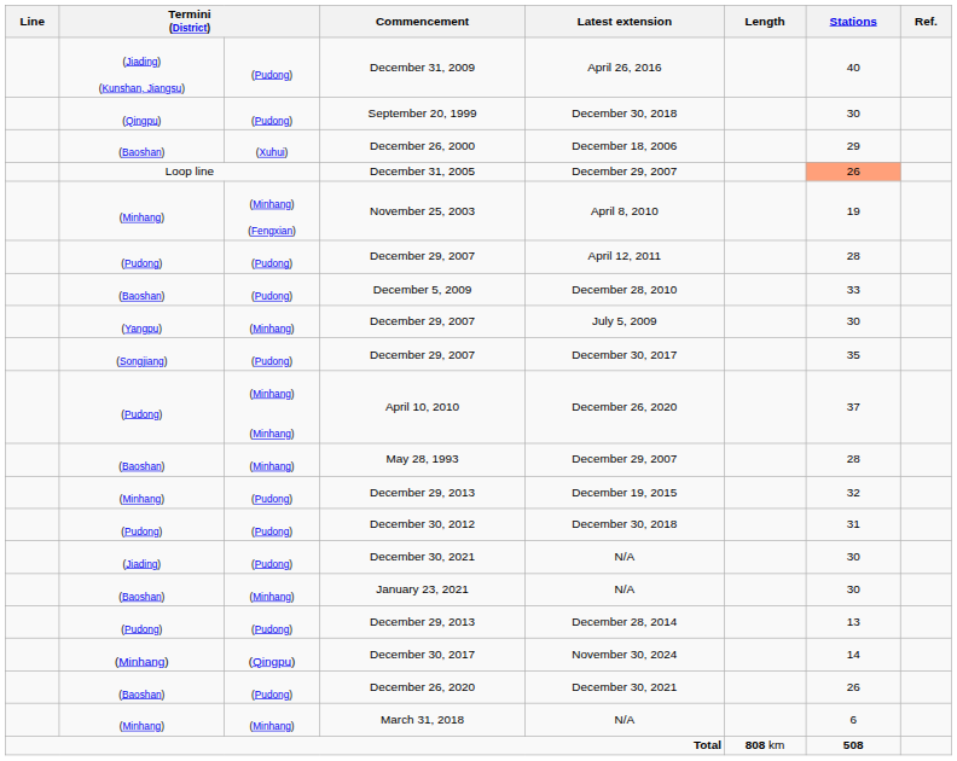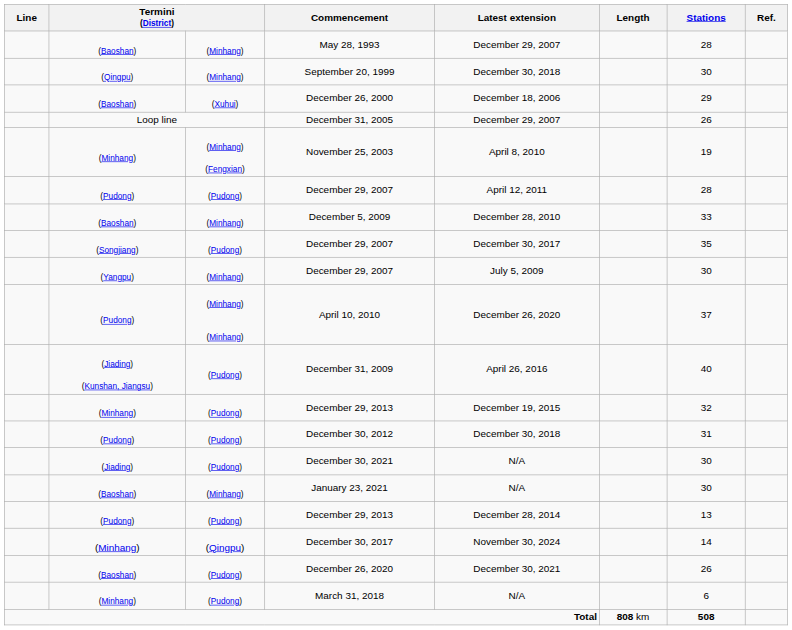 <table class="wikitable sortable" style="text-align:center; width:100%">
 <tr>
 <th data-sort-type="text">Line</th>
 <th colspan="2" class="unsortable">Termini<br><small>(<a href='#'>District</a>)</small></th>
 <th data-sort-type="date">Commencement</th>
 <th data-sort-type="date">Latest extension</th>
 <th>Length</th>
 <th><a href='#'>Stations</a></th>
 <th class=unsortable>Ref.</th>
 </tr>
 <tr>
 <td></td>
-<td><small><br>(<a href='#'>Jiading</a>)</small><br><small><br>(<a href='#'>Kunshan, Jiangsu</a>)</small></td>
-<td><small><br>(<a href='#'>Pudong</a>)</small></td>
-<td>December 31, 2009</td>
-<td>April 26, 2016</td>
+<td><small><br>(<a href='#'>Baoshan</a>)</small></td>
+<td><small><br>(<a href='#'>Minhang</a>)</small></td>
+<td>May 28, 1993</td>
+<td>December 29, 2007</td>
 <td></td>
-<td>40</td>
+<td>28</td>
 <td></td>
 </tr>
 <tr>
 <td></td>
 <td><small><br>(<a href='#'>Qingpu</a>)</small></td>
-<td><small><br>(<a href='#'>Pudong</a>)</small></td>
+<td><small><br>(<a href='#'>Minhang</a>)</small></td>
 <td>September 20, 1999</td>
 <td>December 30, 2018</td>
 <td></td>
 <td>30</td>
 <td></td>
 </tr>
 <tr>
 <td></td>
 <td><small><br>(<a href='#'>Baoshan</a>)</small></td>
 <td><small><br>(<a href='#'>Xuhui</a>)</small></td>
 <td>December 26, 2000</td>
 <td>December 18, 2006</td>
 <td></td>
 <td>29</td>
 <td></td>
 </tr>
 <tr>
 <td></td>
 <td colspan=2>Loop line</td>
 <td>December 31, 2005</td>
 <td>December 29, 2007</td>
 <td></td>
-<td style="background: lightsalmon;">26</td>
+<td>26</td>
 <td></td>
 </tr>
 <tr>
 <td></td>
 <td><small><br>(<a href='#'>Minhang</a>)</small></td>
 <td><small><br>(<a href='#'>Minhang</a>)</small><br><small><br>(<a href='#'>Fengxian</a>)</small></td>
 <td>November 25, 2003</td>
 <td>April 8, 2010</td>
 <td></td>
 <td>19</td>
 <td></td>
 </tr>
 <tr>
 <td></td>
 <td><small><br>(<a href='#'>Pudong</a>)</small></td>
 <td><small><br>(<a href='#'>Pudong</a>)</small></td>
 <td>December 29, 2007</td>
 <td>April 12, 2011</td>
 <td></td>
 <td>28</td>
 <td></td>
 </tr>
 <tr>
 <td></td>
 <td><small><br>(<a href='#'>Baoshan</a>)</small></td>
-<td><small><br>(<a href='#'>Pudong</a>)</small></td>
+<td><small><br>(<a href='#'>Minhang</a>)</small></td>
 <td>December 5, 2009</td>
 <td>December 28, 2010</td>
 <td></td>
 <td>33</td>
+<td></td>
+</tr>
+<tr>
+<td></td>
+<td><small><br>(<a href='#'>Songjiang</a>)</small></td>
+<td><small><br>(<a href='#'>Pudong</a>)</small></td>
+<td>December 29, 2007</td>
+<td>December 30, 2017</td>
+<td></td>
+<td>35</td>
 <td></td>
 </tr>
 <tr>
 <td></td>
 <td><small><br>(<a href='#'>Yangpu</a>)</small></td>
 <td><small><br>(<a href='#'>Minhang</a>)</small></td>
 <td>December 29, 2007</td>
 <td>July 5, 2009</td>
 <td></td>
 <td>30</td>
 <td></td>
 </tr>
 <tr>
 <td></td>
-<td><small><br>(<a href='#'>Songjiang</a>)</small></td>
-<td><small><br>(<a href='#'>Pudong</a>)</small></td>
-<td>December 29, 2007</td>
-<td>December 30, 2017</td>
-<td></td>
-<td>35</td>
-<td></td>
-</tr>
-<tr>
-<td></td>
 <td><small><br>(<a href='#'>Pudong</a>)</small></td>
 <td><small><br>(<a href='#'>Minhang</a>)</small><br><br><small><br>(<a href='#'>Minhang</a>)</small></td>
 <td>April 10, 2010</td>
 <td>December 26, 2020</td>
 <td></td>
 <td>37</td>
 <td></td>
 </tr>
 <tr>
 <td></td>
-<td><small><br>(<a href='#'>Baoshan</a>)</small></td>
-<td><small><br>(<a href='#'>Minhang</a>)</small></td>
-<td>May 28, 1993</td>
-<td>December 29, 2007</td>
+<td><small><br>(<a href='#'>Jiading</a>)</small><br><small><br>(<a href='#'>Kunshan, Jiangsu</a>)</small></td>
+<td><small><br>(<a href='#'>Pudong</a>)</small></td>
+<td>December 31, 2009</td>
+<td>April 26, 2016</td>
 <td></td>
-<td>28</td>
+<td>40</td>
 <td></td>
 </tr>
 <tr>
 <td></td>
 <td><small><br>(<a href='#'>Minhang</a>)</small></td>
 <td><small><br>(<a href='#'>Pudong</a>)</small></td>
 <td>December 29, 2013</td>
 <td>December 19, 2015</td>
 <td></td>
 <td>32</td>
 <td></td>
 </tr>
 <tr>
 <td></td>
 <td><small><br>(<a href='#'>Pudong</a>)</small></td>
 <td><small><br>(<a href='#'>Pudong</a>)</small></td>
 <td>December 30, 2012</td>
 <td>December 30, 2018</td>
 <td></td>
 <td>31</td>
 <td></td>
 </tr>
 <tr>
 <td></td>
 <td><small><br>(<a href='#'>Jiading</a>)</small></td>
 <td><small><br>(<a href='#'>Pudong</a>)</small></td>
 <td>December 30, 2021</td>
 <td data-sort-value="30 December 2021">N/A</td>
 <td></td>
 <td>30</td>
 <td></td>
 </tr>
 <tr>
 <td></td>
 <td><small><br>(<a href='#'>Baoshan</a>)</small></td>
 <td><small><br>(<a href='#'>Minhang</a>)</small></td>
 <td>January 23, 2021</td>
 <td data-sort-value="23 January 2021">N/A</td>
 <td></td>
 <td>30</td>
 <td></td>
 </tr>
 <tr>
 <td></td>
 <td><small><br>(<a href='#'>Pudong</a>)</small></td>
 <td><small><br>(<a href='#'>Pudong</a>)</small></td>
 <td>December 29, 2013</td>
 <td>December 28, 2014</td>
 <td></td>
 <td>13</td>
 <td></td>
 </tr>
 <tr>
 <td></td>
 <td><br>(<a href='#'>Minhang</a>)</td>
 <td><br>(<a href='#'>Qingpu</a>)</td>
 <td>December 30, 2017</td>
 <td>November 30, 2024</td>
 <td></td>
 <td>14</td>
 <td></td>
 </tr>
 <tr>
 <td></td>
 <td><small><br>(<a href='#'>Baoshan</a>)</small></td>
 <td><small><br>(<a href='#'>Pudong</a>)</small></td>
 <td>December 26, 2020</td>
 <td>December 30, 2021</td>
 <td></td>
 <td>26</td>
 <td></td>
 </tr>
 <tr>
 <td></td>
 <td><small><br>(<a href='#'>Minhang</a>)</small></td>
-<td><small><br>(<a href='#'>Minhang</a>)</small></td>
+<td><small><br>(<a href='#'>Pudong</a>)</small></td>
 <td>March 31, 2018</td>
 <td data-sort-value="31 March 2018">N/A</td>
 <td></td>
 <td>6</td>
 <td></td>
 </tr>
 <tr class=sortbottom>
 <td colspan=5; style="text-align: right;"><strong>Total</strong></td>
 <td><strong>808</strong> km</td>
 <td><strong>508</strong></td>
 <td></td>
 </tr>
 </table>
